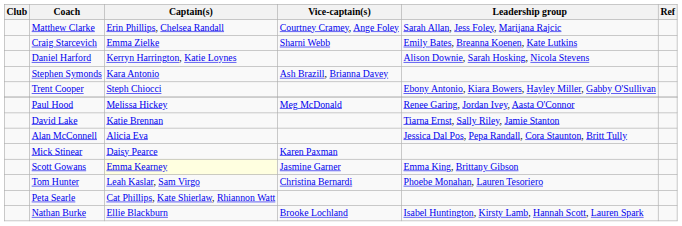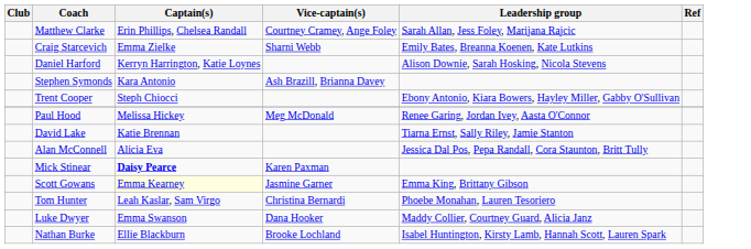 <table class="wikitable" style="font-size:100%;">
 <tr>
 <th>Club</th>
 <th>Coach</th>
 <th>Captain(s)</th>
 <th>Vice-captain(s)</th>
 <th>Leadership group</th>
 <th>Ref</th>
 </tr>
 <tr>
 <td></td>
 <td><a href='#'>Matthew Clarke</a></td>
 <td><a href='#'>Erin Phillips</a>, <a href='#'>Chelsea Randall</a></td>
 <td><a href='#'>Courtney Cramey</a>, <a href='#'>Ange Foley</a></td>
 <td><a href='#'>Sarah Allan</a>, <a href='#'>Jess Foley</a>, <a href='#'>Marijana Rajcic</a></td>
 <td></td>
 </tr>
 <tr>
 <td></td>
 <td><a href='#'>Craig Starcevich</a></td>
 <td><a href='#'>Emma Zielke</a></td>
 <td><a href='#'>Sharni Webb</a></td>
 <td><a href='#'>Emily Bates</a>, <a href='#'>Breanna Koenen</a>, <a href='#'>Kate Lutkins</a></td>
 <td></td>
 </tr>
 <tr>
 <td></td>
 <td><a href='#'>Daniel Harford</a></td>
 <td><a href='#'>Kerryn Harrington</a>, <a href='#'>Katie Loynes</a></td>
 <td></td>
 <td><a href='#'>Alison Downie</a>, <a href='#'>Sarah Hosking</a>, <a href='#'>Nicola Stevens</a></td>
 <td></td>
 </tr>
 <tr>
 <td></td>
 <td><a href='#'>Stephen Symonds</a></td>
 <td><a href='#'>Kara Antonio</a></td>
 <td><a href='#'>Ash Brazill</a>, <a href='#'>Brianna Davey</a></td>
 <td></td>
 <td></td>
 </tr>
 <tr>
 <td></td>
 <td><a href='#'>Trent Cooper</a></td>
 <td><a href='#'>Steph Chiocci</a></td>
 <td></td>
 <td><a href='#'>Ebony Antonio</a>, <a href='#'>Kiara Bowers</a>, <a href='#'>Hayley Miller</a>, <a href='#'>Gabby O'Sullivan</a></td>
 <td></td>
 </tr>
 <tr>
 </tr>
 <tr>
 <td></td>
 <td><a href='#'>Paul Hood</a></td>
 <td><a href='#'>Melissa Hickey</a></td>
 <td><a href='#'>Meg McDonald</a></td>
 <td><a href='#'>Renee Garing</a>, <a href='#'>Jordan Ivey</a>, <a href='#'>Aasta O'Connor</a></td>
 <td></td>
 </tr>
 <tr>
 <td></td>
 <td><a href='#'>David Lake</a></td>
 <td><a href='#'>Katie Brennan</a></td>
 <td></td>
 <td><a href='#'>Tiarna Ernst</a>, <a href='#'>Sally Riley</a>, <a href='#'>Jamie Stanton</a></td>
 <td></td>
 </tr>
 <tr>
 <td></td>
 <td><a href='#'>Alan McConnell</a></td>
 <td><a href='#'>Alicia Eva</a></td>
 <td></td>
 <td><a href='#'>Jessica Dal Pos</a>, <a href='#'>Pepa Randall</a>, <a href='#'>Cora Staunton</a>, <a href='#'>Britt Tully</a></td>
 <td></td>
 </tr>
 <tr>
 <td></td>
 <td><a href='#'>Mick Stinear</a></td>
-<td><a href='#'>Daisy Pearce</a></td>
+<td><strong><a href='#'>Daisy Pearce</a></strong></td>
 <td><a href='#'>Karen Paxman</a></td>
 <td></td>
 <td></td>
 </tr>
 <tr>
 <td></td>
 <td><a href='#'>Scott Gowans</a></td>
 <td style="background: lightyellow;"><a href='#'>Emma Kearney</a></td>
 <td><a href='#'>Jasmine Garner</a></td>
 <td><a href='#'>Emma King</a>, <a href='#'>Brittany Gibson</a></td>
 <td></td>
 </tr>
 <tr>
 <td></td>
 <td><a href='#'>Tom Hunter</a></td>
 <td><a href='#'>Leah Kaslar</a>, <a href='#'>Sam Virgo</a></td>
 <td><a href='#'>Christina Bernardi</a></td>
 <td><a href='#'>Phoebe Monahan</a>, <a href='#'>Lauren Tesoriero</a></td>
 <td></td>
 </tr>
 <tr>
 <td></td>
-<td><a href='#'>Peta Searle</a></td>
-<td><a href='#'>Cat Phillips</a>, <a href='#'>Kate Shierlaw</a>, <a href='#'>Rhiannon Watt</a></td>
-<td></td>
-<td></td>
+<td><a href='#'>Luke Dwyer</a></td>
+<td><a href='#'>Emma Swanson</a></td>
+<td><a href='#'>Dana Hooker</a></td>
+<td><a href='#'>Maddy Collier</a>, <a href='#'>Courtney Guard</a>, <a href='#'>Alicia Janz</a></td>
 <td></td>
 </tr>
 <tr>
 <td></td>
 <td><a href='#'>Nathan Burke</a></td>
 <td><a href='#'>Ellie Blackburn</a></td>
 <td><a href='#'>Brooke Lochland</a></td>
 <td><a href='#'>Isabel Huntington</a>, <a href='#'>Kirsty Lamb</a>, <a href='#'>Hannah Scott</a>, <a href='#'>Lauren Spark</a></td>
 <td></td>
 </tr>
 </table>
